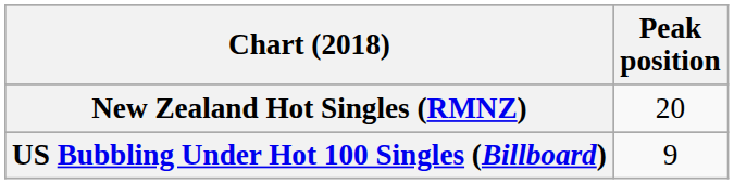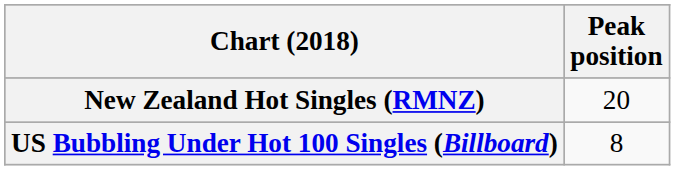 <table class="wikitable sortable plainrowheaders" style="text-align:center">
 <tr>
 <th>Chart (2018)</th>
 <th>Peak<br>position</th>
 </tr>
 <tr>
 <th scope="row">New Zealand Hot Singles (<a href='#'>RMNZ</a>)</th>
 <td>20</td>
 </tr>
 <tr>
 <th scope="row">US <a href='#'>Bubbling Under Hot 100 Singles</a> (<a href='#'><em>Billboard</em></a>)</th>
-<td>9</td>
+<td>8</td>
 </tr>
 </table>
